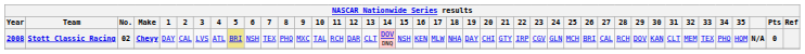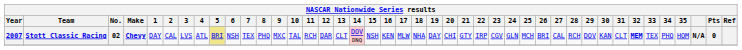 <table class="wikitable" style="text-align:center; font-size:75%">
 <tr>
 <th colspan=42><a href='#'>NASCAR Nationwide Series</a> results</th>
 </tr>
 <tr>
 <th>Year</th>
 <th>Team</th>
 <th>No.</th>
 <th>Make</th>
 <th>1</th>
 <th>2</th>
 <th>3</th>
 <th>4</th>
 <th>5</th>
 <th>6</th>
 <th>7</th>
 <th>8</th>
 <th>9</th>
 <th>10</th>
 <th>11</th>
 <th>12</th>
 <th>13</th>
 <th>14</th>
 <th>15</th>
 <th>16</th>
 <th>17</th>
 <th>18</th>
 <th>19</th>
 <th>20</th>
 <th>21</th>
 <th>22</th>
 <th>23</th>
 <th>24</th>
 <th>25</th>
 <th>26</th>
 <th>27</th>
 <th>28</th>
 <th>29</th>
 <th>30</th>
 <th>31</th>
 <th>32</th>
 <th>33</th>
 <th>34</th>
 <th>35</th>
 <th></th>
 <th>Pts</th>
 <th>Ref</th>
 </tr>
 <tr>
-<th><a href='#'>2008</a></th>
+<th><a href='#'>2007</a></th>
 <th><a href='#'>Stott Classic Racing</a></th>
 <th>02</th>
 <th><a href='#'>Chevy</a></th>
 <td><a href='#'>DAY</a></td>
 <td><a href='#'>CAL</a></td>
 <td><a href='#'>LVS</a></td>
 <td><a href='#'>ATL</a></td>
 <td style="background: khaki;"><a href='#'>BRI</a></td>
 <td><a href='#'>NSH</a></td>
 <td><a href='#'>TEX</a></td>
 <td><a href='#'>PHO</a></td>
 <td><a href='#'>MXC</a></td>
 <td><a href='#'>TAL</a></td>
 <td><a href='#'>RCH</a></td>
 <td><a href='#'>DAR</a></td>
 <td><a href='#'>CLT</a></td>
 <td style="background:#FFCFCF;"><a href='#'>DOV</a><br><small>DNQ</small></td>
 <td><a href='#'>NSH</a></td>
 <td><a href='#'>KEN</a></td>
 <td><a href='#'>MLW</a></td>
 <td><a href='#'>NHA</a></td>
 <td><a href='#'>DAY</a></td>
 <td><a href='#'>CHI</a></td>
 <td><a href='#'>GTY</a></td>
 <td><a href='#'>IRP</a></td>
 <td><a href='#'>CGV</a></td>
 <td><a href='#'>GLN</a></td>
 <td><a href='#'>MCH</a></td>
 <td><a href='#'>BRI</a></td>
 <td><a href='#'>CAL</a></td>
 <td><a href='#'>RCH</a></td>
 <td><a href='#'>DOV</a></td>
 <td><a href='#'>KAN</a></td>
 <td><a href='#'>CLT</a></td>
-<td><a href='#'>MEM</a></td>
+<td><strong><a href='#'>MEM</a></strong></td>
 <td><a href='#'>TEX</a></td>
 <td><a href='#'>PHO</a></td>
 <td><a href='#'>HOM</a></td>
 <th>N/A</th>
 <th>0</th>
 <th></th>
 </tr>
 <tr>
 </tr>
 </table>
